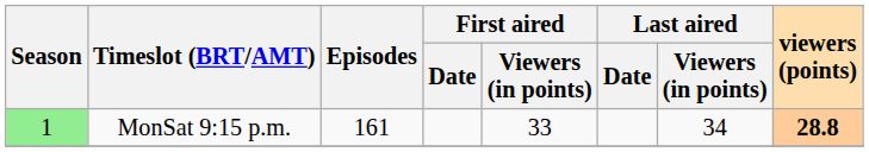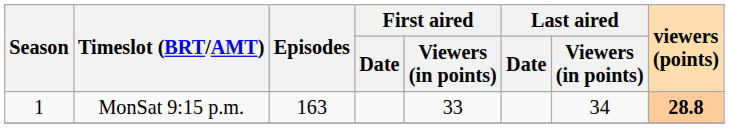 <table class="wikitable" style="text-align: center">
 <tr>
 <th scope="col" rowspan="2">Season</th>
 <th scope="col" rowspan="2">Timeslot (<a href='#'>BRT</a>/<a href='#'>AMT</a>)</th>
 <th scope="col" rowspan="2" colspan="1">Episodes</th>
 <th scope="col" colspan="2">First aired</th>
 <th scope="col" colspan="2">Last aired</th>
 <th style="background:#ffdead;" rowspan="2"> viewers <br> (points)</th>
 </tr>
 <tr>
 <th scope="col">Date</th>
 <th scope="col">Viewers<br>(in points)</th>
 <th scope="col">Date</th>
 <th scope="col">Viewers<br>(in points)</th>
 </tr>
 <tr>
-<td style="background: lightgreen;">1</td>
+<td>1</td>
 <td>MonSat 9:15 p.m.</td>
-<td>161</td>
+<td>163</td>
 <td></td>
 <td>33</td>
 <td></td>
 <td>34</td>
 <td style="background:#fc9;"><strong>28.8</strong></td>
 </tr>
 <tr>
 </tr>
 </table>
